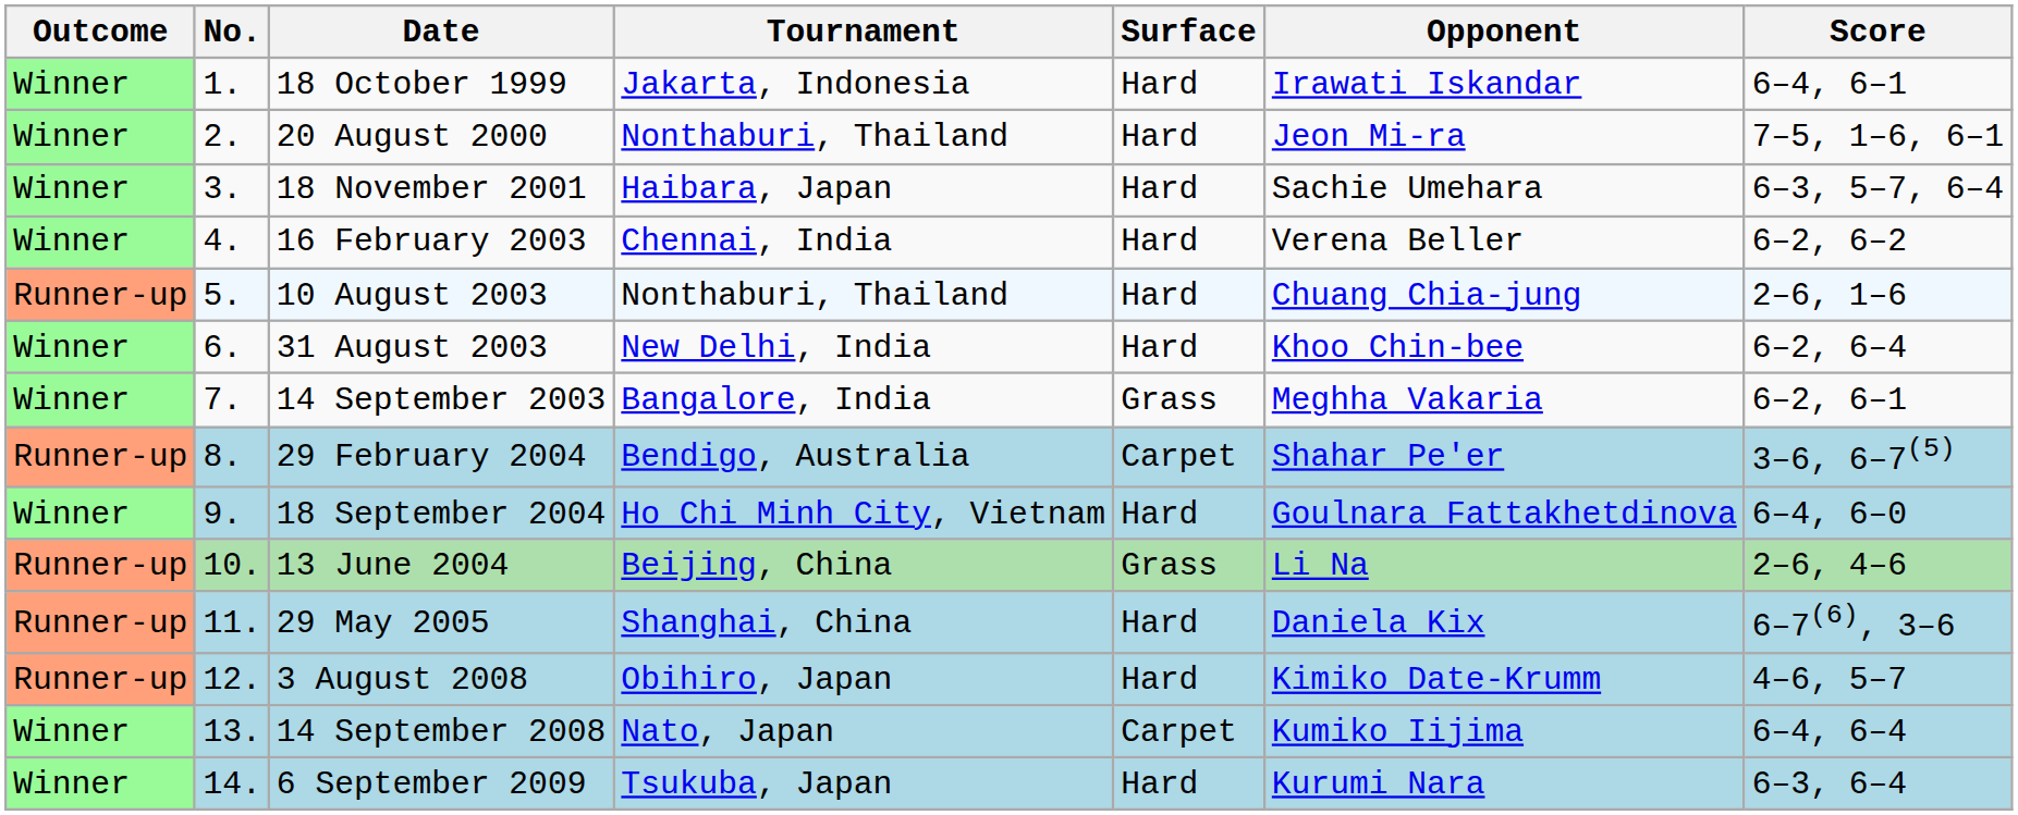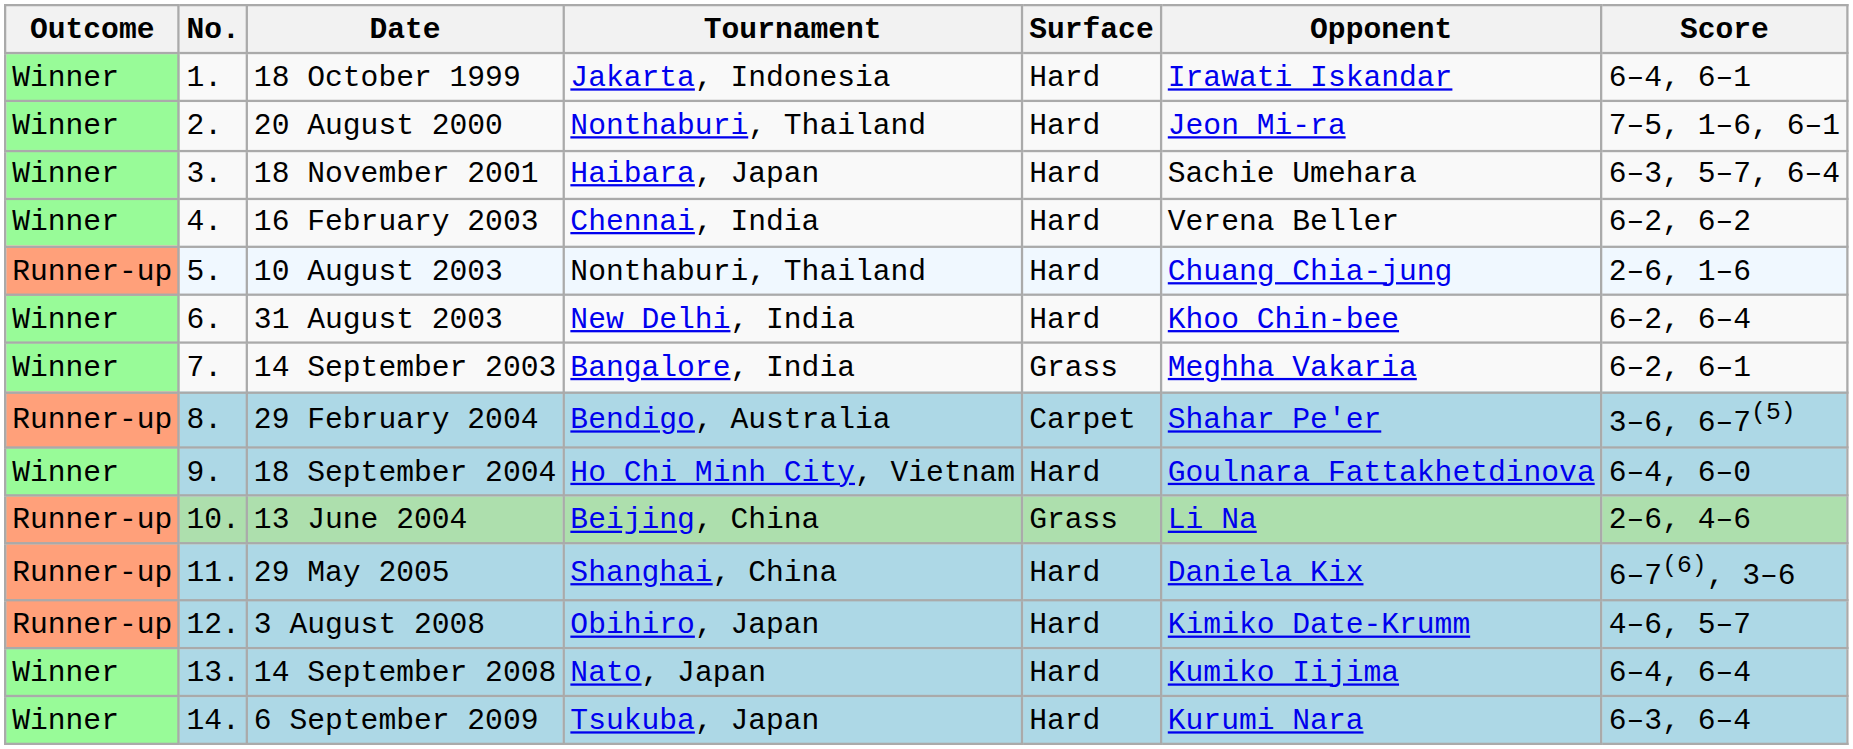 <table class="sortable wikitable">
 <tr>
 <th>Outcome</th>
 <th>No.</th>
 <th>Date</th>
 <th>Tournament</th>
 <th>Surface</th>
 <th>Opponent</th>
 <th class="unsortable">Score</th>
 </tr>
 <tr>
 <td bgcolor="98FB98">Winner</td>
 <td>1.</td>
 <td>18 October 1999</td>
 <td><a href='#'>Jakarta</a>, Indonesia</td>
 <td>Hard</td>
 <td> <a href='#'>Irawati Iskandar</a></td>
 <td>6–4, 6–1</td>
 </tr>
 <tr>
 <td bgcolor="98FB98">Winner</td>
 <td>2.</td>
 <td>20 August 2000</td>
 <td><a href='#'>Nonthaburi</a>, Thailand</td>
 <td>Hard</td>
 <td> <a href='#'>Jeon Mi-ra</a></td>
 <td>7–5, 1–6, 6–1</td>
 </tr>
 <tr>
 <td bgcolor="98FB98">Winner</td>
 <td>3.</td>
 <td>18 November 2001</td>
 <td><a href='#'>Haibara</a>, Japan</td>
 <td>Hard</td>
 <td> Sachie Umehara</td>
 <td>6–3, 5–7, 6–4</td>
 </tr>
 <tr>
 <td bgcolor="98FB98">Winner</td>
 <td>4.</td>
 <td>16 February 2003</td>
 <td><a href='#'>Chennai</a>, India</td>
 <td>Hard</td>
 <td> Verena Beller</td>
 <td>6–2, 6–2</td>
 </tr>
 <tr style="background:#f0f8ff;">
 <td style="background:#ffa07a;">Runner-up</td>
 <td>5.</td>
 <td>10 August 2003</td>
 <td>Nonthaburi, Thailand</td>
 <td>Hard</td>
 <td> <a href='#'>Chuang Chia-jung</a></td>
 <td>2–6, 1–6</td>
 </tr>
 <tr>
 <td bgcolor="98FB98">Winner</td>
 <td>6.</td>
 <td>31 August 2003</td>
 <td><a href='#'>New Delhi</a>, India</td>
 <td>Hard</td>
 <td> <a href='#'>Khoo Chin-bee</a></td>
 <td>6–2, 6–4</td>
 </tr>
 <tr>
 <td bgcolor="98FB98">Winner</td>
 <td>7.</td>
 <td>14 September 2003</td>
 <td><a href='#'>Bangalore</a>, India</td>
 <td>Grass</td>
 <td> <a href='#'>Meghha Vakaria</a></td>
 <td>6–2, 6–1</td>
 </tr>
 <tr style="background:lightblue;">
 <td style="background:#ffa07a;">Runner-up</td>
 <td>8.</td>
 <td>29 February 2004</td>
 <td><a href='#'>Bendigo</a>, Australia</td>
 <td>Carpet</td>
 <td> <a href='#'>Shahar Pe'er</a></td>
 <td>3–6, 6–7<sup>(5)</sup></td>
 </tr>
 <tr style="background:lightblue;">
 <td bgcolor="98FB98">Winner</td>
 <td>9.</td>
 <td>18 September 2004</td>
 <td><a href='#'>Ho Chi Minh City</a>, Vietnam</td>
 <td>Hard</td>
 <td> <a href='#'>Goulnara Fattakhetdinova</a></td>
 <td>6–4, 6–0</td>
 </tr>
 <tr bgcolor=ADDFAD>
 <td style="background:#ffa07a;">Runner-up</td>
 <td>10.</td>
 <td>13 June 2004</td>
 <td><a href='#'>Beijing</a>, China</td>
 <td>Grass</td>
 <td> <a href='#'>Li Na</a></td>
 <td>2–6, 4–6</td>
 </tr>
 <tr style="background:lightblue;">
 <td style="background:#ffa07a;">Runner-up</td>
 <td>11.</td>
 <td>29 May 2005</td>
 <td><a href='#'>Shanghai</a>, China</td>
 <td>Hard</td>
 <td> <a href='#'>Daniela Kix</a></td>
 <td>6–7<sup>(6)</sup>, 3–6</td>
 </tr>
 <tr style="background:lightblue;">
 <td style="background:#ffa07a;">Runner-up</td>
 <td>12.</td>
 <td>3 August 2008</td>
 <td><a href='#'>Obihiro</a>, Japan</td>
 <td>Hard</td>
 <td> <a href='#'>Kimiko Date-Krumm</a></td>
 <td>4–6, 5–7</td>
 </tr>
 <tr style="background:lightblue;">
 <td bgcolor="98FB98">Winner</td>
 <td>13.</td>
 <td>14 September 2008</td>
 <td><a href='#'>Nato</a>, Japan</td>
-<td>Carpet</td>
+<td>Hard</td>
 <td> <a href='#'>Kumiko Iijima</a></td>
 <td>6–4, 6–4</td>
 </tr>
 <tr style="background:lightblue;">
 <td bgcolor="98FB98">Winner</td>
 <td>14.</td>
 <td>6 September 2009</td>
 <td><a href='#'>Tsukuba</a>, Japan</td>
 <td>Hard</td>
 <td> <a href='#'>Kurumi Nara</a></td>
 <td>6–3, 6–4</td>
 </tr>
 </table>
